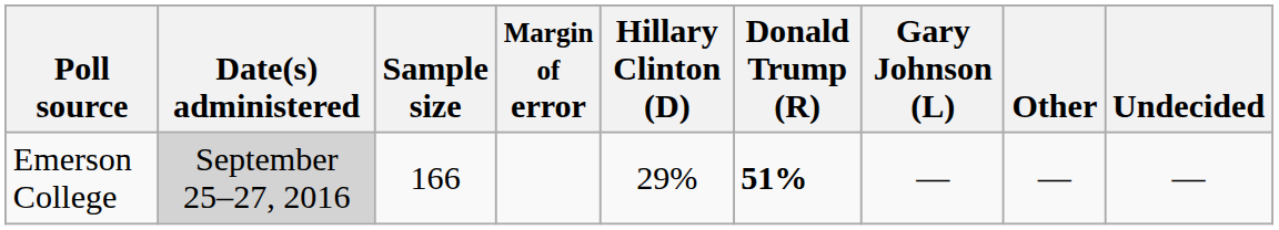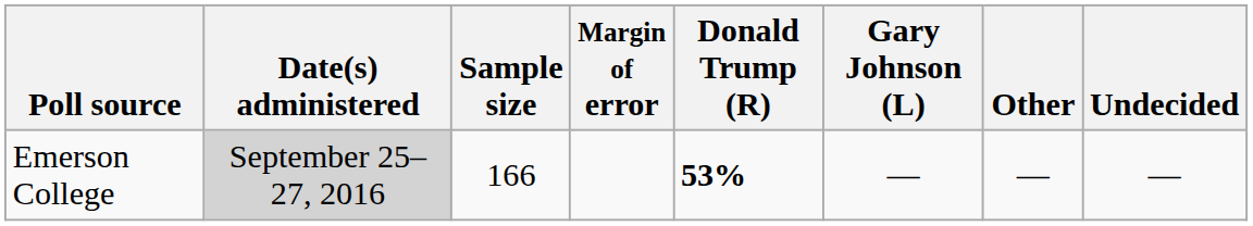 <table class="wikitable">
 <tr valign= bottom>
 <th style="width:180px;">Poll source</th>
 <th style="width:180px;">Date(s)<br>administered</th>
 <th class=small>Sample<br>size</th>
 <th class=small><small>Margin of</small><br>error</th>
-<th style="width:110px;">Hillary<br>Clinton (D)</th>
 <th style="width:110px;">Donald<br>Trump (R)</th>
 <th style="width:110px;">Gary<br>Johnson (L)</th>
 <th>Other</th>
 <th>Undecided</th>
 </tr>
 <tr>
 <td>Emerson College</td>
 <td align=center style="background: lightgrey;">September 25–27, 2016</td>
 <td align=center>166</td>
 <td align=center></td>
-<td align=center>29%</td>
-<td><strong>51%</strong></td>
+<td><strong>53%</strong></td>
 <td align=center>—</td>
 <td align=center>—</td>
 <td align=center>—</td>
 </tr>
 </table>
